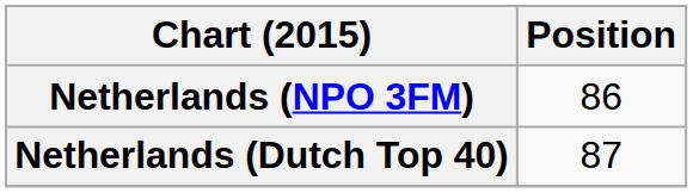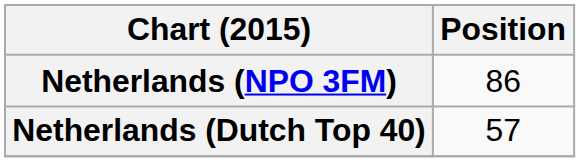 <table class="wikitable plainrowheaders sortable" style="text-align:center">
 <tr>
 <th scope="col">Chart (2015)</th>
 <th scope="col">Position</th>
 </tr>
 <tr>
 <th scope="row">Netherlands (<a href='#'>NPO 3FM</a>)</th>
 <td>86</td>
 </tr>
 <tr>
 <th scope="row">Netherlands (Dutch Top 40)</th>
-<td>87</td>
+<td>57</td>
 </tr>
 <tr>
 </tr>
 </table>
